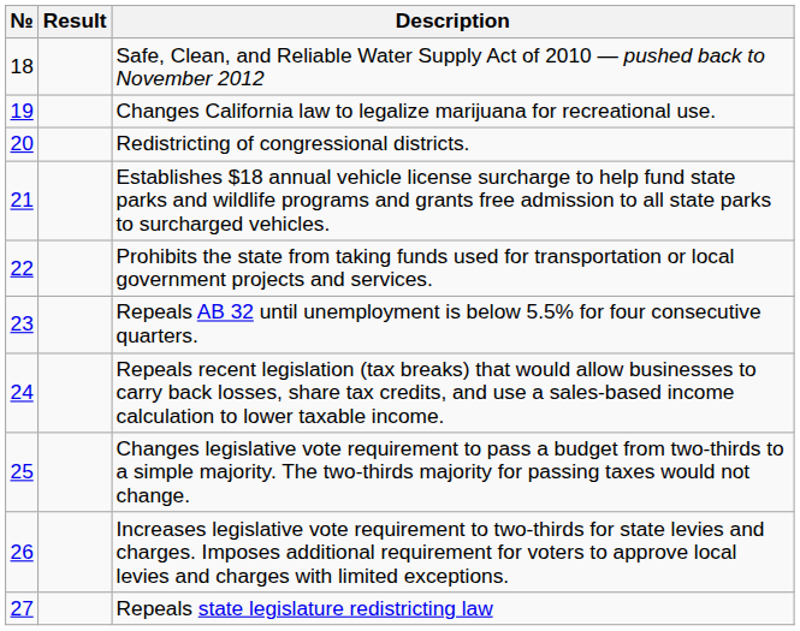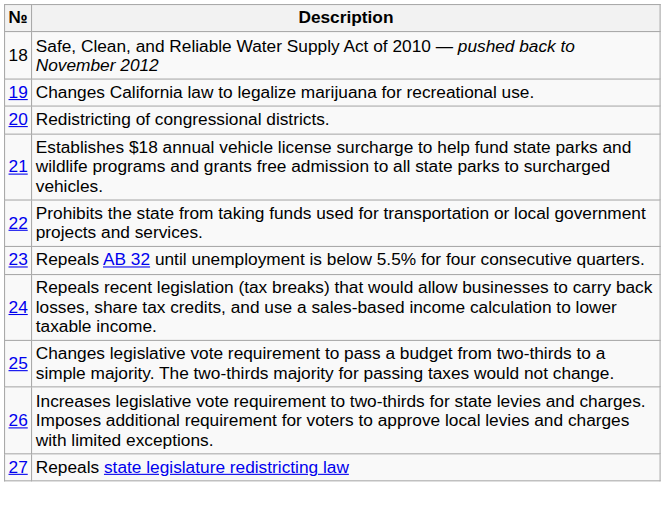 <table class="wikitable">
 <tr>
 <th scope="col">№</th>
-<th scope="col">Result</th>
 <th scope="col">Description</th>
 </tr>
 <tr>
 <td>18</td>
-<td></td>
 <td>Safe, Clean, and Reliable Water Supply Act of 2010 — <em>pushed back to November 2012</em></td>
 </tr>
 <tr>
 <td><a href='#'>19</a></td>
-<td></td>
 <td>Changes California law to legalize marijuana for recreational use.</td>
 </tr>
 <tr>
 <td><a href='#'>20</a></td>
-<td></td>
 <td>Redistricting of congressional districts.</td>
 </tr>
 <tr>
 <td><a href='#'>21</a></td>
-<td></td>
 <td>Establishes $18 annual vehicle license surcharge to help fund state parks and wildlife programs and grants free admission to all state parks to surcharged vehicles.</td>
 </tr>
 <tr>
 <td><a href='#'>22</a></td>
-<td></td>
 <td>Prohibits the state from taking funds used for transportation or local government projects and services.</td>
 </tr>
 <tr>
 <td><a href='#'>23</a></td>
-<td></td>
 <td>Repeals <a href='#'>AB 32</a> until unemployment is below 5.5% for four consecutive quarters.</td>
 </tr>
 <tr>
 <td><a href='#'>24</a></td>
-<td></td>
 <td>Repeals recent legislation (tax breaks) that would allow businesses to carry back losses, share tax credits, and use a sales-based income calculation to lower taxable income.</td>
 </tr>
 <tr>
 <td><a href='#'>25</a></td>
-<td></td>
 <td>Changes legislative vote requirement to pass a budget from two-thirds to a simple majority. The two-thirds majority for passing taxes would not change.</td>
 </tr>
 <tr>
 <td><a href='#'>26</a></td>
-<td></td>
 <td>Increases legislative vote requirement to two-thirds for state levies and charges. Imposes additional requirement for voters to approve local levies and charges with limited exceptions.</td>
 </tr>
 <tr>
 <td><a href='#'>27</a></td>
-<td></td>
 <td>Repeals <a href='#'>state legislature redistricting law</a></td>
 </tr>
 </table>
